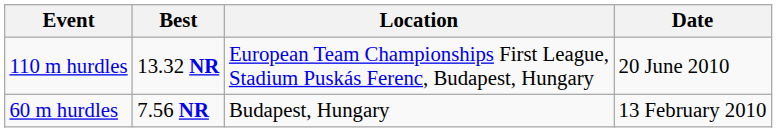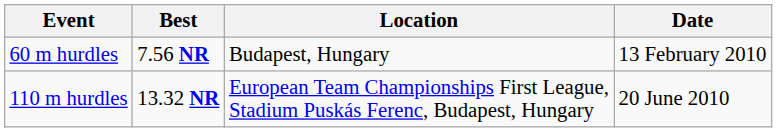 <table class="wikitable">
 <tr>
 <th>Event</th>
 <th>Best</th>
 <th>Location</th>
 <th>Date</th>
 </tr>
 <tr>
+<td><a href='#'>60 m hurdles</a></td>
+<td>7.56 <strong><a href='#'>NR</a></strong></td>
+<td>Budapest, Hungary</td>
+<td>13 February 2010</td>
+</tr>
+<tr>
 <td><a href='#'>110 m hurdles</a></td>
 <td>13.32 <strong><a href='#'>NR</a></strong></td>
 <td><a href='#'>European Team Championships</a> First League,<br><a href='#'>Stadium Puskás Ferenc</a>, Budapest, Hungary</td>
 <td>20 June 2010</td>
 </tr>
-<tr>
-<td><a href='#'>60 m hurdles</a></td>
-<td>7.56 <strong><a href='#'>NR</a></strong></td>
-<td>Budapest, Hungary</td>
-<td>13 February 2010</td>
-</tr>
 </table>
